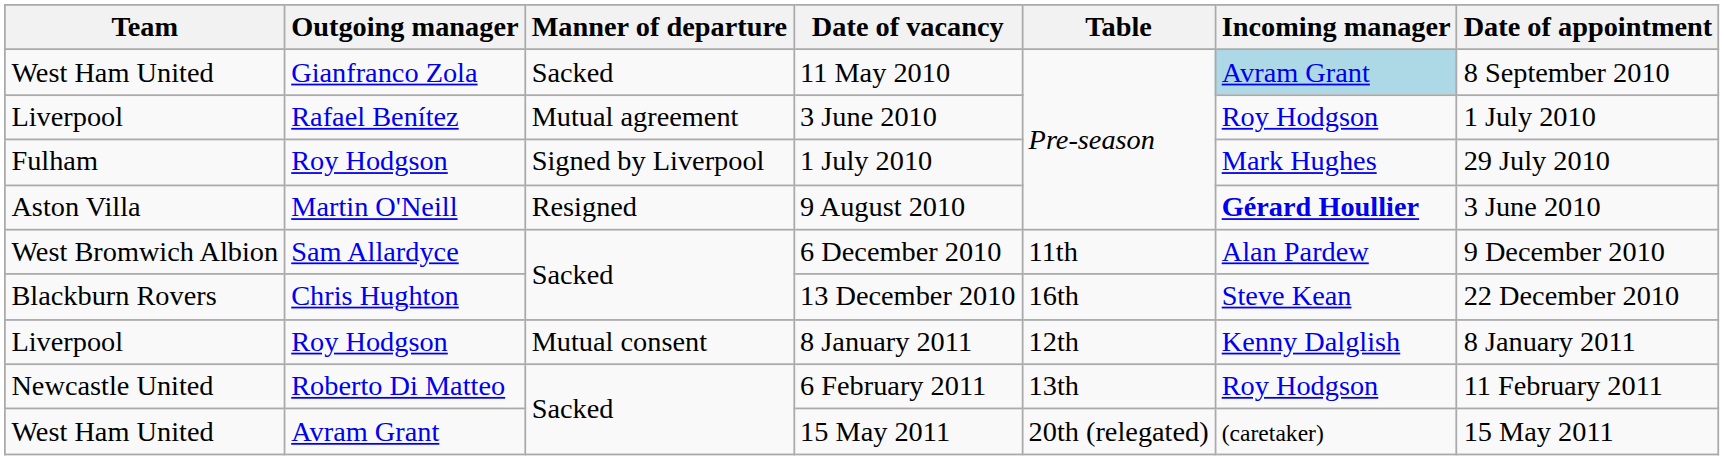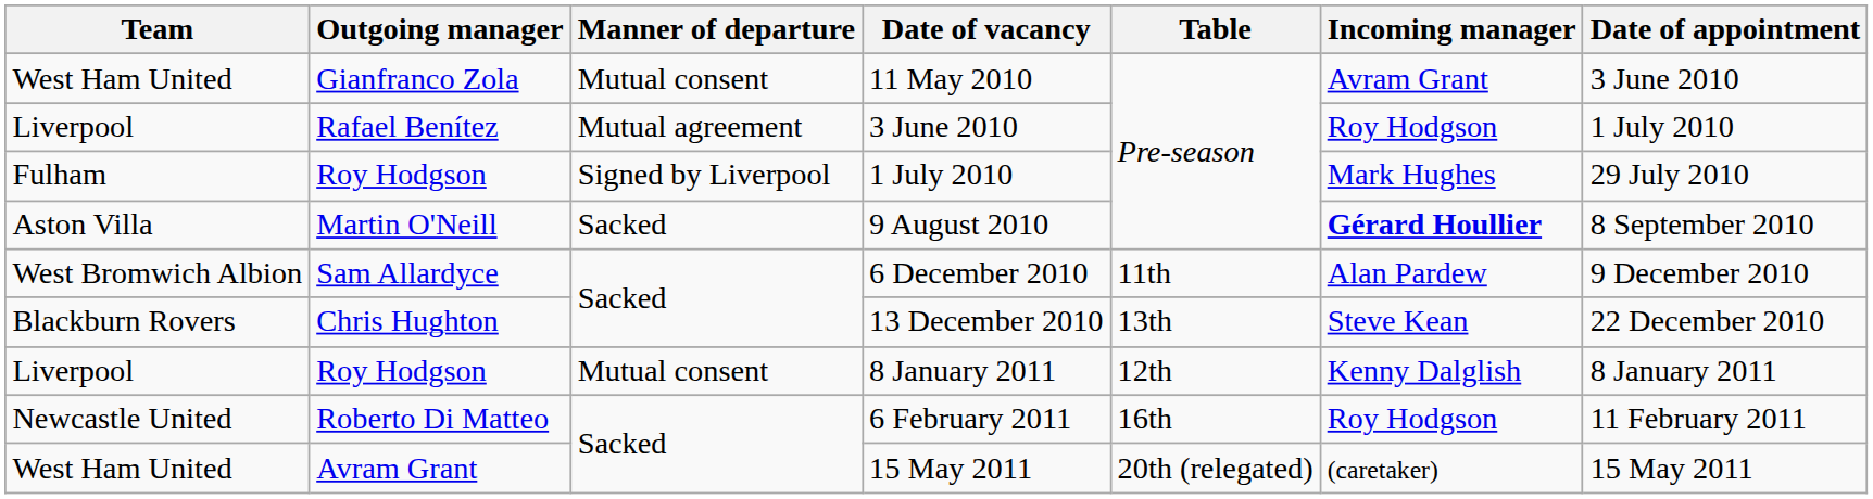 <table class="wikitable">
 <tr>
 <th>Team</th>
 <th>Outgoing manager</th>
 <th>Manner of departure</th>
 <th>Date of vacancy</th>
 <th>Table</th>
 <th>Incoming manager</th>
 <th>Date of appointment</th>
 </tr>
 <tr>
 <td>West Ham United</td>
 <td> <a href='#'>Gianfranco Zola</a></td>
-<td>Sacked</td>
+<td>Mutual consent</td>
 <td>11 May 2010</td>
 <td rowspan=4><em>Pre-season</em></td>
-<td style="background: lightblue;"> <a href='#'>Avram Grant</a></td>
-<td>8 September 2010</td>
+<td> <a href='#'>Avram Grant</a></td>
+<td>3 June 2010</td>
 </tr>
 <tr>
 <td>Liverpool</td>
 <td> <a href='#'>Rafael Benítez</a></td>
 <td>Mutual agreement</td>
 <td>3 June 2010</td>
 <td> <a href='#'>Roy Hodgson</a></td>
 <td>1 July 2010</td>
 </tr>
 <tr>
 <td>Fulham</td>
 <td> <a href='#'>Roy Hodgson</a></td>
 <td>Signed by Liverpool</td>
 <td>1 July 2010</td>
 <td> <a href='#'>Mark Hughes</a></td>
 <td>29 July 2010</td>
 </tr>
 <tr>
 <td>Aston Villa</td>
 <td> <a href='#'>Martin O'Neill</a></td>
-<td>Resigned</td>
+<td>Sacked</td>
 <td>9 August 2010</td>
 <td><strong> <a href='#'>Gérard Houllier</a></strong></td>
-<td>3 June 2010</td>
+<td>8 September 2010</td>
 </tr>
 <tr>
 <td>West Bromwich Albion</td>
 <td> <a href='#'>Sam Allardyce</a></td>
 <td rowspan=2>Sacked</td>
 <td>6 December 2010</td>
 <td>11th</td>
 <td> <a href='#'>Alan Pardew</a></td>
 <td>9 December 2010</td>
 </tr>
 <tr>
 <td>Blackburn Rovers</td>
 <td> <a href='#'>Chris Hughton</a></td>
 <td>13 December 2010</td>
-<td>16th</td>
+<td>13th</td>
 <td> <a href='#'>Steve Kean</a></td>
 <td>22 December 2010</td>
 </tr>
 <tr>
 <td>Liverpool</td>
 <td> <a href='#'>Roy Hodgson</a></td>
 <td>Mutual consent</td>
 <td>8 January 2011</td>
 <td>12th</td>
 <td> <a href='#'>Kenny Dalglish</a></td>
 <td>8 January 2011</td>
 </tr>
 <tr>
 <td>Newcastle United</td>
 <td> <a href='#'>Roberto Di Matteo</a></td>
 <td rowspan=2>Sacked</td>
 <td>6 February 2011</td>
-<td>13th</td>
+<td>16th</td>
 <td> <a href='#'>Roy Hodgson</a></td>
 <td>11 February 2011</td>
 </tr>
 <tr>
 <td>West Ham United</td>
 <td> <a href='#'>Avram Grant</a></td>
 <td>15 May 2011</td>
 <td>20th (relegated)</td>
 <td>  <small>(caretaker)</small></td>
 <td>15 May 2011</td>
 </tr>
 </table>
